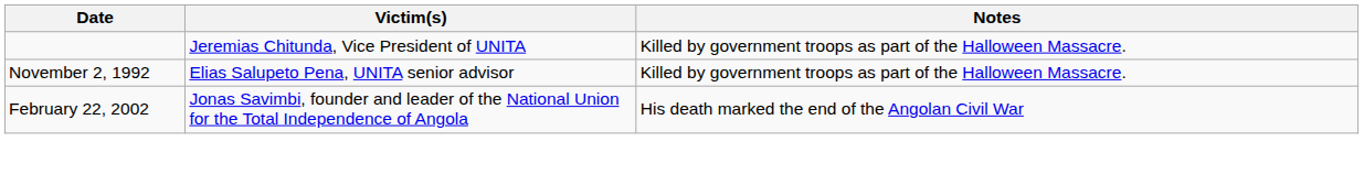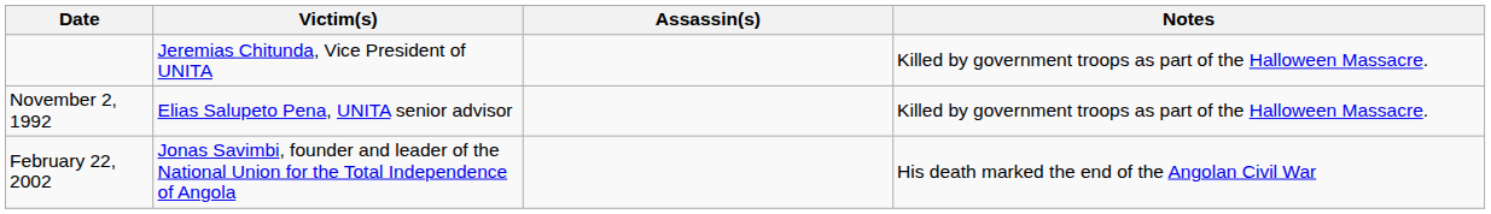 <table class="wikitable sortable" style="width:100%">
 <tr>
 <th style="width:10%">Date</th>
 <th style="width:25%">Victim(s)</th>
+<th style="width:25%">Assassin(s)</th>
 <th style="width:40%">Notes</th>
 </tr>
 <tr>
 <td></td>
 <td><a href='#'>Jeremias Chitunda</a>, Vice President of <a href='#'>UNITA</a></td>
+<td></td>
 <td>Killed by government troops as part of the <a href='#'>Halloween Massacre</a>.</td>
 </tr>
 <tr>
 <td>November 2, 1992</td>
 <td><a href='#'>Elias Salupeto Pena</a>, <a href='#'>UNITA</a> senior advisor</td>
+<td></td>
 <td>Killed by government troops as part of the <a href='#'>Halloween Massacre</a>.</td>
 </tr>
 <tr>
 <td>February 22, 2002</td>
 <td><a href='#'>Jonas Savimbi</a>, founder and leader of the <a href='#'>National Union for the Total Independence of Angola</a></td>
+<td></td>
 <td>His death marked the end of the <a href='#'>Angolan Civil War</a></td>
 </tr>
 </table>
